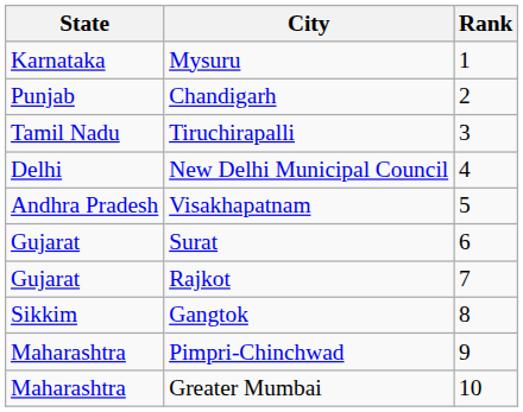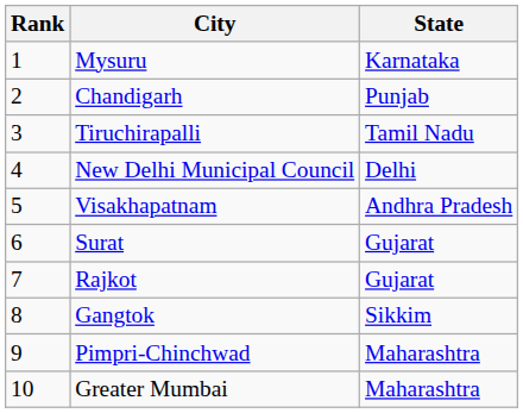 <table class="wikitable">
 <tr>
+<th>Rank</th>
+<th>City</th>
 <th>State</th>
-<th>City</th>
-<th>Rank</th>
 </tr>
 <tr>
+<td>1</td>
+<td><a href='#'>Mysuru</a></td>
 <td><a href='#'>Karnataka</a></td>
-<td><a href='#'>Mysuru</a></td>
-<td>1</td>
 </tr>
 <tr>
+<td>2</td>
+<td><a href='#'>Chandigarh</a></td>
 <td><a href='#'>Punjab</a></td>
-<td><a href='#'>Chandigarh</a></td>
-<td>2</td>
 </tr>
 <tr>
+<td>3</td>
+<td><a href='#'>Tiruchirapalli</a></td>
 <td><a href='#'>Tamil Nadu</a></td>
-<td><a href='#'>Tiruchirapalli</a></td>
-<td>3</td>
 </tr>
 <tr>
+<td>4</td>
+<td><a href='#'>New Delhi Municipal Council</a></td>
 <td><a href='#'>Delhi</a></td>
-<td><a href='#'>New Delhi Municipal Council</a></td>
-<td>4</td>
 </tr>
 <tr>
+<td>5</td>
+<td><a href='#'>Visakhapatnam</a></td>
 <td><a href='#'>Andhra Pradesh</a></td>
-<td><a href='#'>Visakhapatnam</a></td>
-<td>5</td>
 </tr>
 <tr>
+<td>6</td>
+<td><a href='#'>Surat</a></td>
 <td><a href='#'>Gujarat</a></td>
-<td><a href='#'>Surat</a></td>
-<td>6</td>
 </tr>
 <tr>
+<td>7</td>
+<td><a href='#'>Rajkot</a></td>
 <td><a href='#'>Gujarat</a></td>
-<td><a href='#'>Rajkot</a></td>
-<td>7</td>
 </tr>
 <tr>
+<td>8</td>
+<td><a href='#'>Gangtok</a></td>
 <td><a href='#'>Sikkim</a></td>
-<td><a href='#'>Gangtok</a></td>
-<td>8</td>
 </tr>
 <tr>
+<td>9</td>
+<td><a href='#'>Pimpri-Chinchwad</a></td>
 <td><a href='#'>Maharashtra</a></td>
-<td><a href='#'>Pimpri-Chinchwad</a></td>
-<td>9</td>
 </tr>
 <tr>
+<td>10</td>
+<td>Greater Mumbai</td>
 <td><a href='#'>Maharashtra</a></td>
-<td>Greater Mumbai</td>
-<td>10</td>
 </tr>
 </table>
